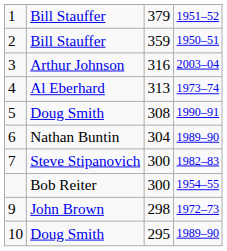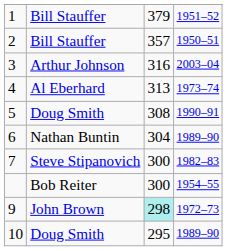 <table class="wikitable">
 <tr>
 </tr>
 <tr>
 <td>1</td>
 <td><a href='#'>Bill Stauffer</a></td>
 <td>379</td>
 <td style="font-size:80%;"><a href='#'>1951–52</a></td>
 </tr>
 <tr>
 <td>2</td>
 <td><a href='#'>Bill Stauffer</a></td>
-<td>359</td>
+<td>357</td>
 <td style="font-size:80%;"><a href='#'>1950–51</a></td>
 </tr>
 <tr>
 <td>3</td>
 <td><a href='#'>Arthur Johnson</a></td>
 <td>316</td>
 <td style="font-size:80%;"><a href='#'>2003–04</a></td>
 </tr>
 <tr>
 <td>4</td>
 <td><a href='#'>Al Eberhard</a></td>
 <td>313</td>
 <td style="font-size:80%;"><a href='#'>1973–74</a></td>
 </tr>
 <tr>
 <td>5</td>
 <td><a href='#'>Doug Smith</a></td>
 <td>308</td>
 <td style="font-size:80%;"><a href='#'>1990–91</a></td>
 </tr>
 <tr>
 <td>6</td>
 <td>Nathan Buntin</td>
 <td>304</td>
 <td style="font-size:80%;"><a href='#'>1989–90</a></td>
 </tr>
 <tr>
 <td>7</td>
 <td><a href='#'>Steve Stipanovich</a></td>
 <td>300</td>
 <td style="font-size:80%;"><a href='#'>1982–83</a></td>
 </tr>
 <tr>
 <td></td>
 <td>Bob Reiter</td>
 <td>300</td>
 <td style="font-size:80%;"><a href='#'>1954–55</a></td>
 </tr>
 <tr>
 <td>9</td>
 <td><a href='#'>John Brown</a></td>
-<td>298</td>
+<td style="background: paleturquoise;">298</td>
 <td style="font-size:80%;"><a href='#'>1972–73</a></td>
 </tr>
 <tr>
 <td>10</td>
 <td><a href='#'>Doug Smith</a></td>
 <td>295</td>
 <td style="font-size:80%;"><a href='#'>1989–90</a></td>
 </tr>
 </table>
